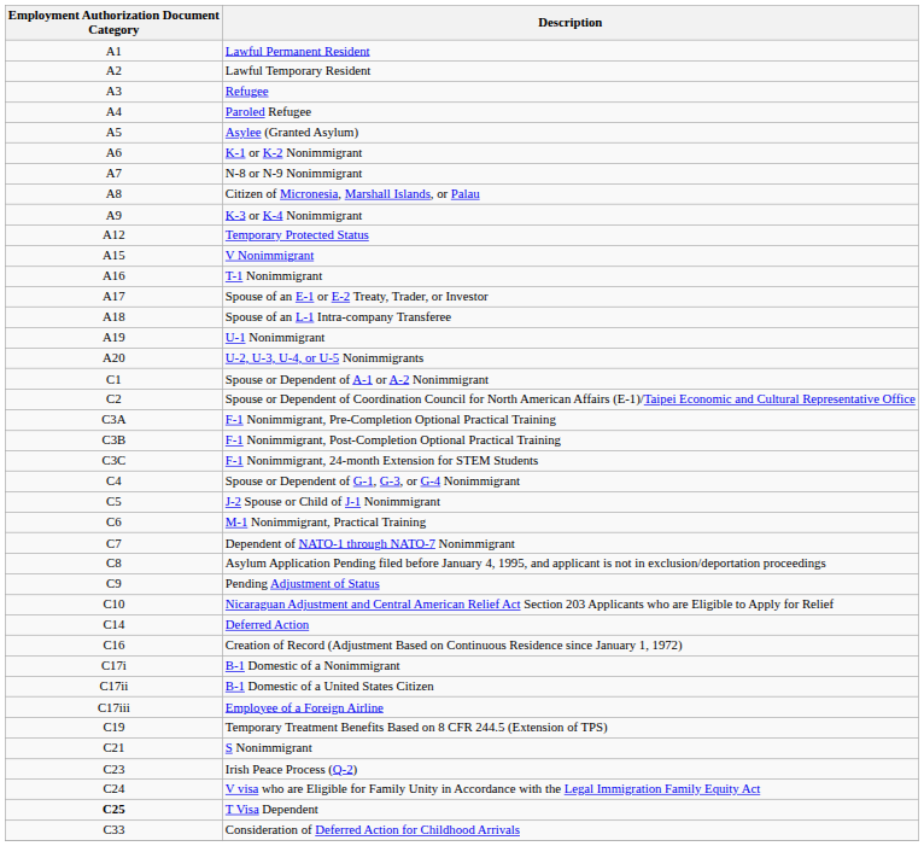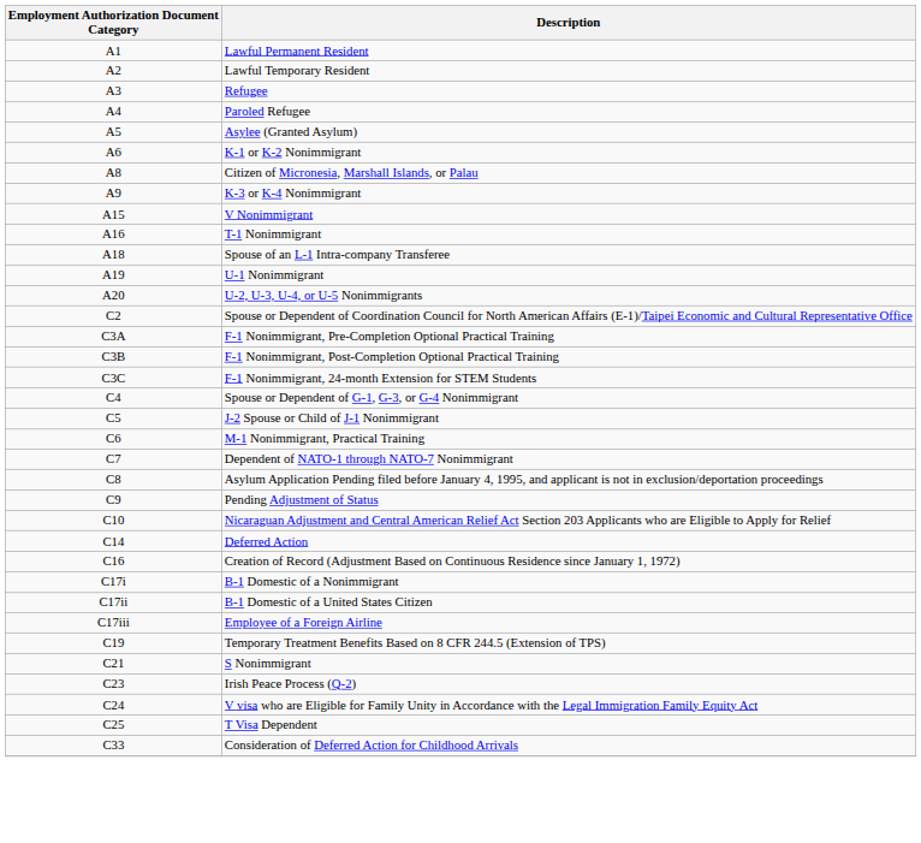 <table class="wikitable mw-collapsible mw-collapsed">
 <tr>
 <th>Employment Authorization Document<br> Category</th>
 <th>Description</th>
 </tr>
 <tr>
 <td style="text-align: center;">A1</td>
 <td><a href='#'>Lawful Permanent Resident</a></td>
 </tr>
 <tr>
 <td style="text-align: center;">A2</td>
 <td>Lawful Temporary Resident</td>
 </tr>
 <tr>
 <td style="text-align: center;">A3</td>
 <td><a href='#'>Refugee</a></td>
 </tr>
 <tr>
 <td style="text-align: center;">A4</td>
 <td><a href='#'>Paroled</a> Refugee</td>
 </tr>
 <tr>
 <td style="text-align: center;">A5</td>
 <td><a href='#'>Asylee</a> (Granted Asylum)</td>
 </tr>
 <tr>
 <td style="text-align: center;">A6</td>
 <td><a href='#'>K-1</a> or <a href='#'>K-2</a> Nonimmigrant</td>
 </tr>
 <tr>
-<td style="text-align: center;">A7</td>
-<td>N-8 or N-9 Nonimmigrant</td>
-</tr>
-<tr>
 <td style="text-align: center;">A8</td>
 <td>Citizen of <a href='#'>Micronesia</a>, <a href='#'>Marshall Islands</a>, or <a href='#'>Palau</a></td>
 </tr>
 <tr>
 <td style="text-align: center;">A9</td>
 <td><a href='#'>K-3</a> or <a href='#'>K-4</a> Nonimmigrant</td>
 </tr>
 <tr>
-<td style="text-align: center;">A12</td>
-<td><a href='#'>Temporary Protected Status</a></td>
-</tr>
-<tr>
 <td style="text-align: center;">A15</td>
 <td><a href='#'>V Nonimmigrant</a></td>
 </tr>
 <tr>
 <td style="text-align: center;">A16</td>
 <td><a href='#'>T-1</a> Nonimmigrant</td>
-</tr>
-<tr>
-<td style="text-align: center;">A17</td>
-<td>Spouse of an <a href='#'>E-1</a> or <a href='#'>E-2</a> Treaty, Trader, or Investor</td>
 </tr>
 <tr>
 <td style="text-align: center;">A18</td>
 <td>Spouse of an <a href='#'>L-1</a> Intra-company Transferee</td>
 </tr>
 <tr>
 <td style="text-align: center;">A19</td>
 <td><a href='#'>U-1</a> Nonimmigrant</td>
 </tr>
 <tr>
 <td style="text-align: center;">A20</td>
 <td><a href='#'>U-2, U-3, U-4, or U-5</a> Nonimmigrants</td>
-</tr>
-<tr>
-<td style="text-align: center;">C1</td>
-<td>Spouse or Dependent of <a href='#'>A-1</a> or <a href='#'>A-2</a> Nonimmigrant</td>
 </tr>
 <tr>
 <td style="text-align: center;">C2</td>
 <td>Spouse or Dependent of Coordination Council for North American Affairs (E-1)/<a href='#'>Taipei Economic and Cultural Representative Office</a></td>
 </tr>
 <tr>
 <td style="text-align: center;">C3A</td>
 <td><a href='#'>F-1</a> Nonimmigrant, Pre-Completion Optional Practical Training</td>
 </tr>
 <tr>
 <td style="text-align: center;">C3B</td>
 <td><a href='#'>F-1</a> Nonimmigrant, Post-Completion Optional Practical Training</td>
 </tr>
 <tr>
 <td style="text-align: center;">C3C</td>
 <td><a href='#'>F-1</a> Nonimmigrant, 24-month Extension for STEM Students</td>
 </tr>
 <tr>
 <td style="text-align: center;">C4</td>
 <td>Spouse or Dependent of <a href='#'>G-1</a>, <a href='#'>G-3</a>, or <a href='#'>G-4</a> Nonimmigrant</td>
 </tr>
 <tr>
 <td style="text-align: center;">C5</td>
 <td><a href='#'>J-2</a> Spouse or Child of <a href='#'>J-1</a> Nonimmigrant</td>
 </tr>
 <tr>
 <td style="text-align: center;">C6</td>
 <td><a href='#'>M-1</a> Nonimmigrant, Practical Training</td>
 </tr>
 <tr>
 <td style="text-align: center;">C7</td>
 <td>Dependent of <a href='#'>NATO-1 through NATO-7</a> Nonimmigrant</td>
 </tr>
 <tr>
 <td style="text-align: center;">C8</td>
 <td>Asylum Application Pending filed before January 4, 1995, and applicant is not in exclusion/deportation proceedings</td>
 </tr>
 <tr>
 <td style="text-align: center;">C9</td>
 <td>Pending <a href='#'>Adjustment of Status</a></td>
 </tr>
 <tr>
 <td style="text-align: center;">C10</td>
 <td><a href='#'>Nicaraguan Adjustment and Central American Relief Act</a> Section 203 Applicants who are Eligible to Apply for Relief</td>
 </tr>
 <tr>
 <td style="text-align: center;">C14</td>
 <td><a href='#'>Deferred Action</a></td>
 </tr>
 <tr>
 <td style="text-align: center;">C16</td>
 <td>Creation of Record (Adjustment Based on Continuous Residence since January 1, 1972)</td>
 </tr>
 <tr>
 <td style="text-align: center;">C17i</td>
 <td><a href='#'>B-1</a> Domestic of a Nonimmigrant</td>
 </tr>
 <tr>
 <td style="text-align: center;">C17ii</td>
 <td><a href='#'>B-1</a> Domestic of a United States Citizen</td>
 </tr>
 <tr>
 <td style="text-align: center;">C17iii</td>
 <td><a href='#'>Employee of a Foreign Airline</a></td>
 </tr>
 <tr>
 <td style="text-align: center;">C19</td>
 <td>Temporary Treatment Benefits Based on 8 CFR 244.5 (Extension of TPS)</td>
 </tr>
 <tr>
 <td style="text-align: center;">C21</td>
 <td><a href='#'>S</a> Nonimmigrant</td>
 </tr>
 <tr>
 <td style="text-align: center;">C23</td>
 <td>Irish Peace Process (<a href='#'>Q-2</a>)</td>
 </tr>
 <tr>
 <td style="text-align: center;">C24</td>
 <td><a href='#'>V visa</a> who are Eligible for Family Unity in Accordance with the <a href='#'>Legal Immigration Family Equity Act</a></td>
 </tr>
 <tr>
-<td style="text-align: center;"><strong>C25</strong></td>
+<td style="text-align: center;">C25</td>
 <td><a href='#'>T Visa</a> Dependent</td>
 </tr>
 <tr>
 <td style="text-align: center;">C33</td>
 <td>Consideration of <a href='#'>Deferred Action for Childhood Arrivals</a></td>
 </tr>
 <tr>
 </tr>
 </table>
